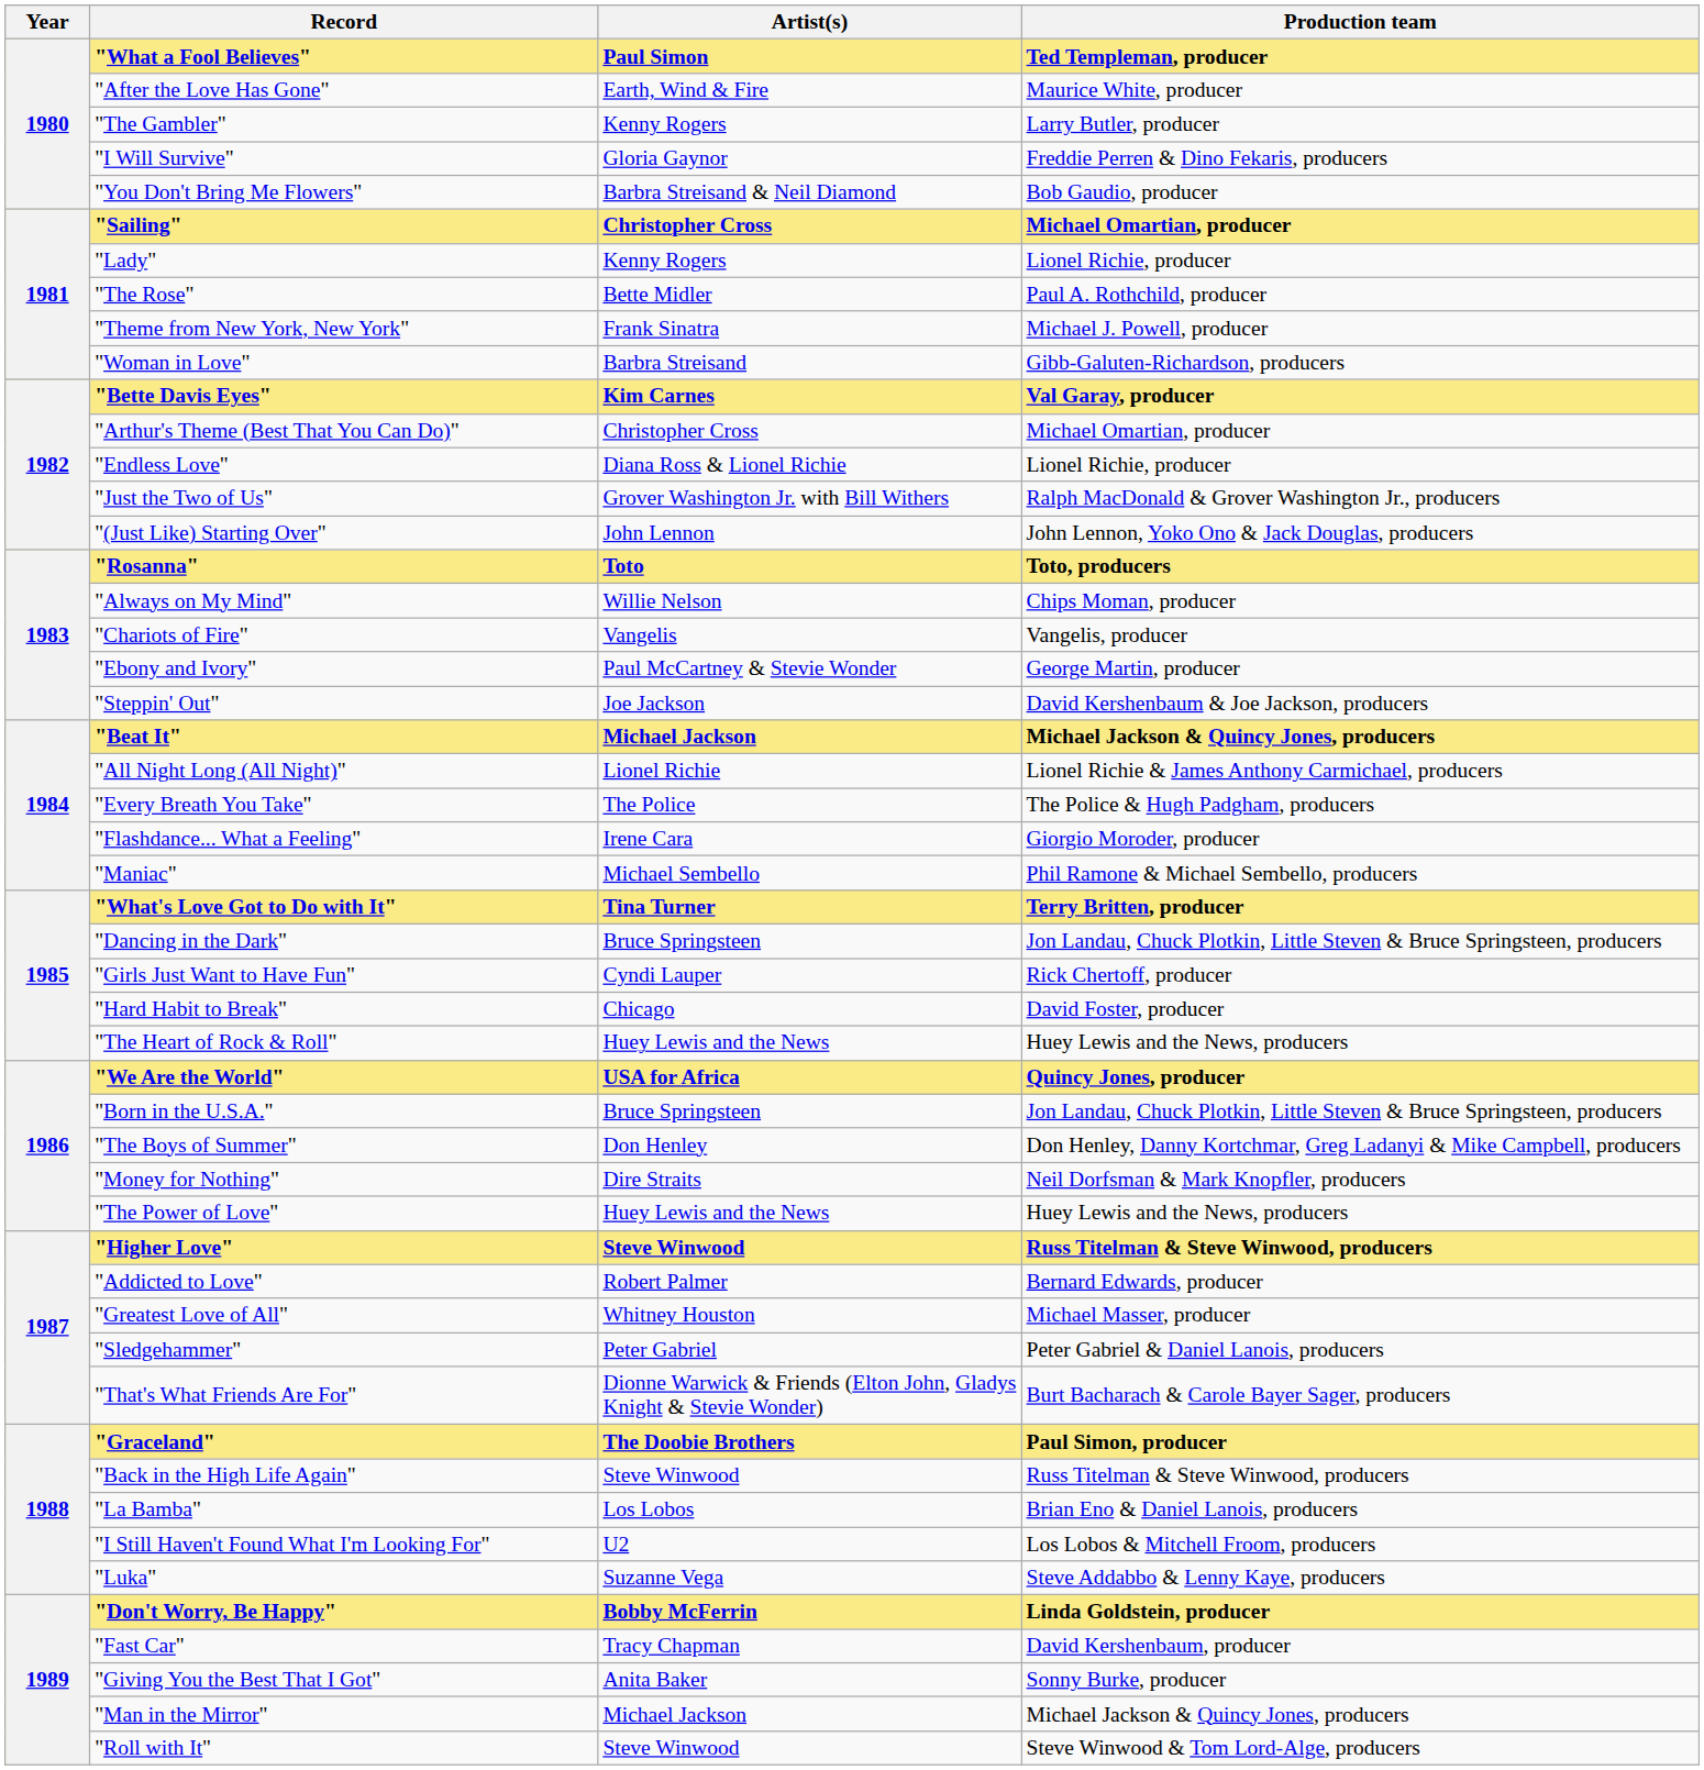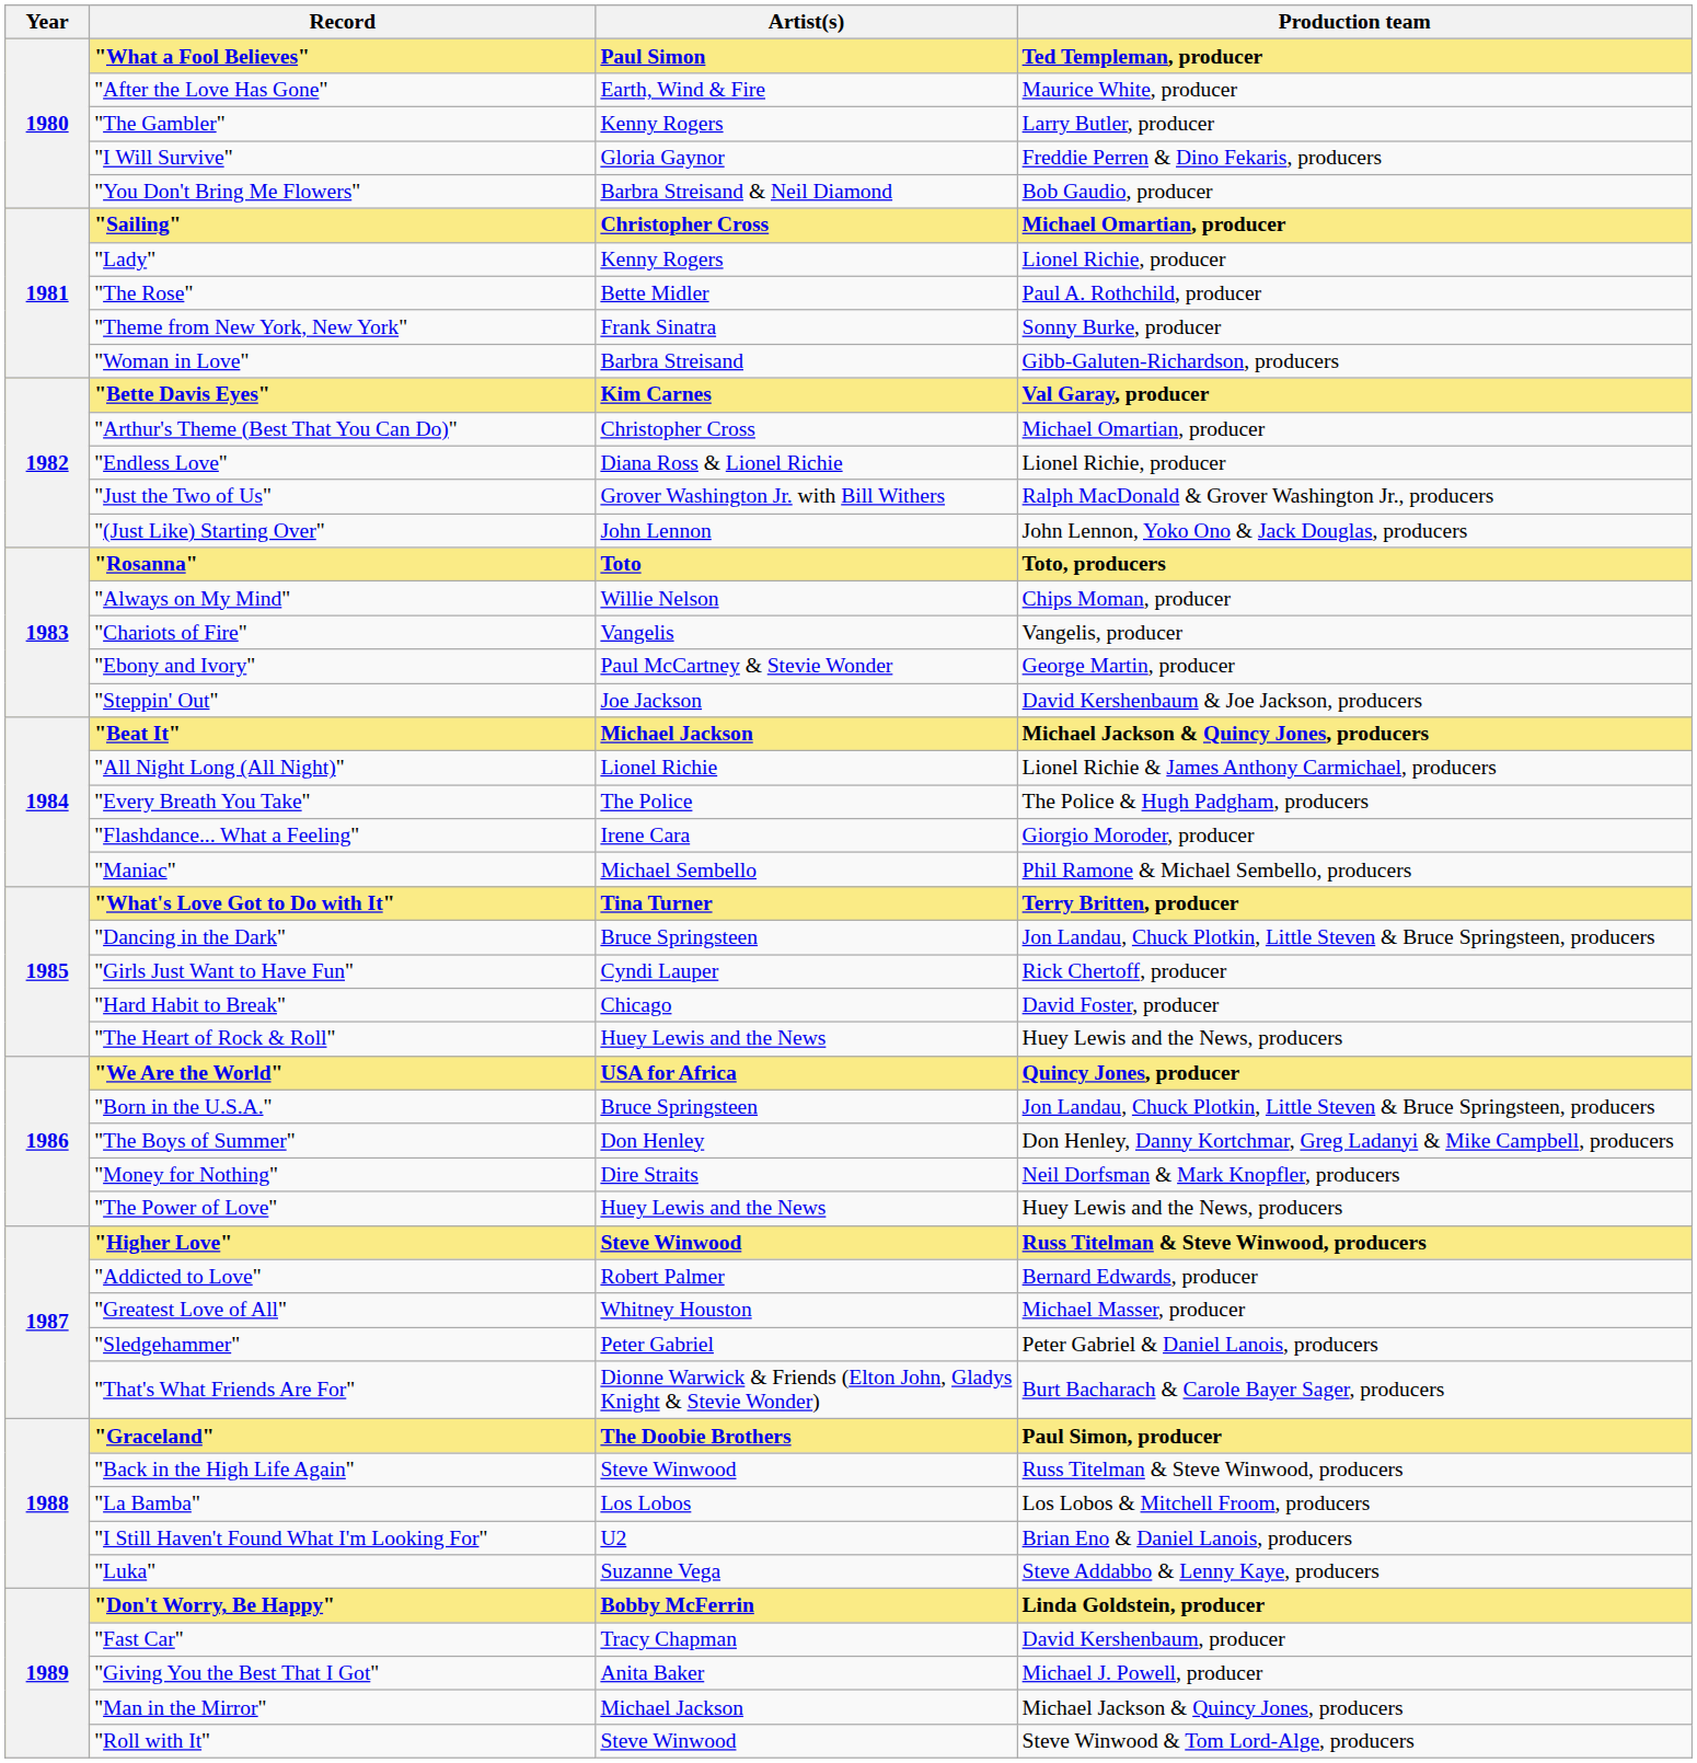 <table class="wikitable" style="width:100%">
 <tr bgcolor="#bebebe">
 <th width="5%">Year</th>
 <th width="30%">Record</th>
 <th width="25%">Artist(s)</th>
 <th width="40%">Production team</th>
 </tr>
 <tr style="background:#FAEB86;">
 <th rowspan="5"><a href='#'>1980</a><br></th>
 <td><strong>"<a href='#'>What a Fool Believes</a>"</strong></td>
 <td><strong><a href='#'>Paul Simon</a></strong></td>
 <td><strong><a href='#'>Ted Templeman</a>, producer</strong></td>
 </tr>
 <tr>
 <td>"<a href='#'>After the Love Has Gone</a>"</td>
 <td><a href='#'>Earth, Wind & Fire</a></td>
 <td><a href='#'>Maurice White</a>, producer</td>
 </tr>
 <tr>
 <td>"<a href='#'>The Gambler</a>"</td>
 <td><a href='#'>Kenny Rogers</a></td>
 <td><a href='#'>Larry Butler</a>, producer</td>
 </tr>
 <tr>
 <td>"<a href='#'>I Will Survive</a>"</td>
 <td><a href='#'>Gloria Gaynor</a></td>
 <td><a href='#'>Freddie Perren</a> & <a href='#'>Dino Fekaris</a>, producers</td>
 </tr>
 <tr>
 <td>"<a href='#'>You Don't Bring Me Flowers</a>"</td>
 <td><a href='#'>Barbra Streisand</a> & <a href='#'>Neil Diamond</a></td>
 <td><a href='#'>Bob Gaudio</a>, producer</td>
 </tr>
 <tr style="background:#FAEB86;">
 <th rowspan="5"><a href='#'>1981</a><br></th>
 <td><strong>"<a href='#'>Sailing</a>"</strong></td>
 <td><strong><a href='#'>Christopher Cross</a></strong></td>
 <td><strong><a href='#'>Michael Omartian</a>, producer</strong></td>
 </tr>
 <tr>
 <td>"<a href='#'>Lady</a>"</td>
 <td><a href='#'>Kenny Rogers</a></td>
 <td><a href='#'>Lionel Richie</a>, producer</td>
 </tr>
 <tr>
 <td>"<a href='#'>The Rose</a>"</td>
 <td><a href='#'>Bette Midler</a></td>
 <td><a href='#'>Paul A. Rothchild</a>, producer</td>
 </tr>
 <tr>
 <td>"<a href='#'>Theme from New York, New York</a>"</td>
 <td><a href='#'>Frank Sinatra</a></td>
-<td><a href='#'>Michael J. Powell</a>, producer</td>
+<td><a href='#'>Sonny Burke</a>, producer</td>
 </tr>
 <tr>
 <td>"<a href='#'>Woman in Love</a>"</td>
 <td><a href='#'>Barbra Streisand</a></td>
 <td><a href='#'>Gibb-Galuten-Richardson</a>, producers</td>
 </tr>
 <tr style="background:#FAEB86;">
 <th rowspan="5"><a href='#'>1982</a><br></th>
 <td><strong>"<a href='#'>Bette Davis Eyes</a>"</strong></td>
 <td><strong><a href='#'>Kim Carnes</a></strong></td>
 <td><strong><a href='#'>Val Garay</a>, producer</strong></td>
 </tr>
 <tr>
 <td>"<a href='#'>Arthur's Theme (Best That You Can Do)</a>"</td>
 <td><a href='#'>Christopher Cross</a></td>
 <td><a href='#'>Michael Omartian</a>, producer</td>
 </tr>
 <tr>
 <td>"<a href='#'>Endless Love</a>"</td>
 <td><a href='#'>Diana Ross</a> & <a href='#'>Lionel Richie</a></td>
 <td>Lionel Richie, producer</td>
 </tr>
 <tr>
 <td>"<a href='#'>Just the Two of Us</a>"</td>
 <td><a href='#'>Grover Washington Jr.</a> with <a href='#'>Bill Withers</a></td>
 <td><a href='#'>Ralph MacDonald</a> & Grover Washington Jr., producers</td>
 </tr>
 <tr>
 <td>"<a href='#'>(Just Like) Starting Over</a>"</td>
 <td><a href='#'>John Lennon</a></td>
 <td>John Lennon, <a href='#'>Yoko Ono</a> & <a href='#'>Jack Douglas</a>, producers</td>
 </tr>
 <tr style="background:#FAEB86;">
 <th rowspan="5"><a href='#'>1983</a><br></th>
 <td><strong>"<a href='#'>Rosanna</a>"</strong></td>
 <td><a href='#'><strong>Toto</strong></a></td>
 <td><strong>Toto, producers</strong></td>
 </tr>
 <tr>
 <td>"<a href='#'>Always on My Mind</a>"</td>
 <td><a href='#'>Willie Nelson</a></td>
 <td><a href='#'>Chips Moman</a>, producer</td>
 </tr>
 <tr>
 <td>"<a href='#'>Chariots of Fire</a>"</td>
 <td><a href='#'>Vangelis</a></td>
 <td>Vangelis, producer</td>
 </tr>
 <tr>
 <td>"<a href='#'>Ebony and Ivory</a>"</td>
 <td><a href='#'>Paul McCartney</a> & <a href='#'>Stevie Wonder</a></td>
 <td><a href='#'>George Martin</a>, producer</td>
 </tr>
 <tr>
 <td>"<a href='#'>Steppin' Out</a>"</td>
 <td><a href='#'>Joe Jackson</a></td>
 <td><a href='#'>David Kershenbaum</a> & Joe Jackson, producers</td>
 </tr>
 <tr style="background:#FAEB86;">
 <th rowspan="5"><a href='#'>1984</a><br></th>
 <td><strong>"<a href='#'>Beat It</a>"</strong></td>
 <td><strong><a href='#'>Michael Jackson</a></strong></td>
 <td><strong>Michael Jackson & <a href='#'>Quincy Jones</a>, producers</strong></td>
 </tr>
 <tr>
 <td>"<a href='#'>All Night Long (All Night)</a>"</td>
 <td><a href='#'>Lionel Richie</a></td>
 <td>Lionel Richie & <a href='#'>James Anthony Carmichael</a>, producers</td>
 </tr>
 <tr>
 <td>"<a href='#'>Every Breath You Take</a>"</td>
 <td><a href='#'>The Police</a></td>
 <td>The Police & <a href='#'>Hugh Padgham</a>, producers</td>
 </tr>
 <tr>
 <td>"<a href='#'>Flashdance... What a Feeling</a>"</td>
 <td><a href='#'>Irene Cara</a></td>
 <td><a href='#'>Giorgio Moroder</a>, producer</td>
 </tr>
 <tr>
 <td>"<a href='#'>Maniac</a>"</td>
 <td><a href='#'>Michael Sembello</a></td>
 <td><a href='#'>Phil Ramone</a> & Michael Sembello, producers</td>
 </tr>
 <tr style="background:#FAEB86;">
 <th rowspan="5"><a href='#'>1985</a><br></th>
 <td><strong>"<a href='#'>What's Love Got to Do with It</a>"</strong></td>
 <td><strong><a href='#'>Tina Turner</a></strong></td>
 <td><strong><a href='#'>Terry Britten</a>, producer</strong></td>
 </tr>
 <tr>
 <td>"<a href='#'>Dancing in the Dark</a>"</td>
 <td><a href='#'>Bruce Springsteen</a></td>
 <td><a href='#'>Jon Landau</a>, <a href='#'>Chuck Plotkin</a>, <a href='#'>Little Steven</a> & Bruce Springsteen, producers</td>
 </tr>
 <tr>
 <td>"<a href='#'>Girls Just Want to Have Fun</a>"</td>
 <td><a href='#'>Cyndi Lauper</a></td>
 <td><a href='#'>Rick Chertoff</a>, producer</td>
 </tr>
 <tr>
 <td>"<a href='#'>Hard Habit to Break</a>"</td>
 <td><a href='#'>Chicago</a></td>
 <td><a href='#'>David Foster</a>, producer</td>
 </tr>
 <tr>
 <td>"<a href='#'>The Heart of Rock & Roll</a>"</td>
 <td><a href='#'>Huey Lewis and the News</a></td>
 <td>Huey Lewis and the News, producers</td>
 </tr>
 <tr style="background:#FAEB86;">
 <th rowspan="5"><a href='#'>1986</a><br></th>
 <td><strong>"<a href='#'>We Are the World</a>"</strong></td>
 <td><strong><a href='#'>USA for Africa</a></strong></td>
 <td><strong><a href='#'>Quincy Jones</a>, producer</strong></td>
 </tr>
 <tr>
 <td>"<a href='#'>Born in the U.S.A.</a>"</td>
 <td><a href='#'>Bruce Springsteen</a></td>
 <td><a href='#'>Jon Landau</a>, <a href='#'>Chuck Plotkin</a>, <a href='#'>Little Steven</a> & Bruce Springsteen, producers</td>
 </tr>
 <tr>
 <td>"<a href='#'>The Boys of Summer</a>"</td>
 <td><a href='#'>Don Henley</a></td>
 <td>Don Henley, <a href='#'>Danny Kortchmar</a>, <a href='#'>Greg Ladanyi</a> & <a href='#'>Mike Campbell</a>, producers</td>
 </tr>
 <tr>
 <td>"<a href='#'>Money for Nothing</a>"</td>
 <td><a href='#'>Dire Straits</a></td>
 <td><a href='#'>Neil Dorfsman</a> & <a href='#'>Mark Knopfler</a>, producers</td>
 </tr>
 <tr>
 <td>"<a href='#'>The Power of Love</a>"</td>
 <td><a href='#'>Huey Lewis and the News</a></td>
 <td>Huey Lewis and the News, producers</td>
 </tr>
 <tr style="background:#FAEB86;">
 <th rowspan="5"><a href='#'>1987</a><br></th>
 <td><strong>"<a href='#'>Higher Love</a>"</strong></td>
 <td><strong><a href='#'>Steve Winwood</a></strong></td>
 <td><strong><a href='#'>Russ Titelman</a> & Steve Winwood, producers</strong></td>
 </tr>
 <tr>
 <td>"<a href='#'>Addicted to Love</a>"</td>
 <td><a href='#'>Robert Palmer</a></td>
 <td><a href='#'>Bernard Edwards</a>, producer</td>
 </tr>
 <tr>
 <td>"<a href='#'>Greatest Love of All</a>"</td>
 <td><a href='#'>Whitney Houston</a></td>
 <td><a href='#'>Michael Masser</a>, producer</td>
 </tr>
 <tr>
 <td>"<a href='#'>Sledgehammer</a>"</td>
 <td><a href='#'>Peter Gabriel</a></td>
 <td>Peter Gabriel & <a href='#'>Daniel Lanois</a>, producers</td>
 </tr>
 <tr>
 <td>"<a href='#'>That's What Friends Are For</a>"</td>
 <td><a href='#'>Dionne Warwick</a> & Friends (<a href='#'>Elton John</a>, <a href='#'>Gladys Knight</a> & <a href='#'>Stevie Wonder</a>)</td>
 <td><a href='#'>Burt Bacharach</a> & <a href='#'>Carole Bayer Sager</a>, producers</td>
 </tr>
 <tr style="background:#FAEB86;">
 <th rowspan="5"><a href='#'>1988</a><br></th>
 <td><strong>"<a href='#'>Graceland</a>"</strong></td>
 <td><strong><a href='#'>The Doobie Brothers</a></strong></td>
 <td><strong>Paul Simon, producer</strong></td>
 </tr>
 <tr>
 <td>"<a href='#'>Back in the High Life Again</a>"</td>
 <td><a href='#'>Steve Winwood</a></td>
 <td><a href='#'>Russ Titelman</a> & Steve Winwood, producers</td>
 </tr>
 <tr>
 <td>"<a href='#'>La Bamba</a>"</td>
 <td><a href='#'>Los Lobos</a></td>
-<td><a href='#'>Brian Eno</a> & <a href='#'>Daniel Lanois</a>, producers</td>
+<td>Los Lobos & <a href='#'>Mitchell Froom</a>, producers</td>
 </tr>
 <tr>
 <td>"<a href='#'>I Still Haven't Found What I'm Looking For</a>"</td>
 <td><a href='#'>U2</a></td>
-<td>Los Lobos & <a href='#'>Mitchell Froom</a>, producers</td>
+<td><a href='#'>Brian Eno</a> & <a href='#'>Daniel Lanois</a>, producers</td>
 </tr>
 <tr>
 <td>"<a href='#'>Luka</a>"</td>
 <td><a href='#'>Suzanne Vega</a></td>
 <td><a href='#'>Steve Addabbo</a> & <a href='#'>Lenny Kaye</a>, producers</td>
 </tr>
 <tr style="background:#FAEB86;">
 <th rowspan="5"><a href='#'>1989</a><br></th>
 <td><strong>"<a href='#'>Don't Worry, Be Happy</a>"</strong></td>
 <td><strong><a href='#'>Bobby McFerrin</a></strong></td>
 <td><strong>Linda Goldstein, producer</strong></td>
 </tr>
 <tr>
 <td>"<a href='#'>Fast Car</a>"</td>
 <td><a href='#'>Tracy Chapman</a></td>
 <td><a href='#'>David Kershenbaum</a>, producer</td>
 </tr>
 <tr>
 <td>"<a href='#'>Giving You the Best That I Got</a>"</td>
 <td><a href='#'>Anita Baker</a></td>
-<td><a href='#'>Sonny Burke</a>, producer</td>
+<td><a href='#'>Michael J. Powell</a>, producer</td>
 </tr>
 <tr>
 <td>"<a href='#'>Man in the Mirror</a>"</td>
 <td><a href='#'>Michael Jackson</a></td>
 <td>Michael Jackson & <a href='#'>Quincy Jones</a>, producers</td>
 </tr>
 <tr>
 <td>"<a href='#'>Roll with It</a>"</td>
 <td><a href='#'>Steve Winwood</a></td>
 <td>Steve Winwood & <a href='#'>Tom Lord-Alge</a>, producers</td>
 </tr>
 </table>
